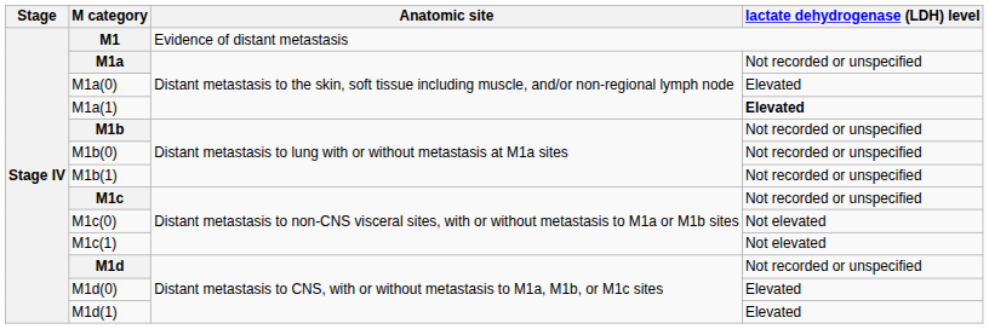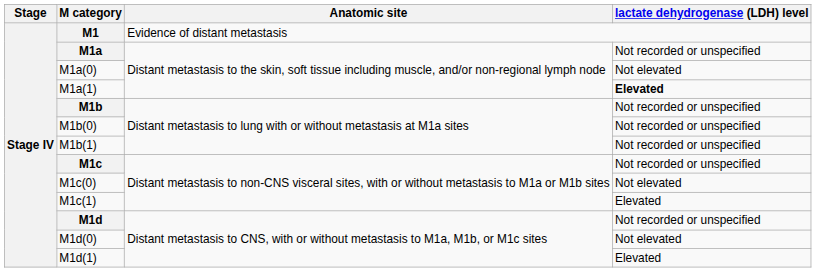 <table class="wikitable">
 <tr>
 <th>Stage</th>
 <th>M category</th>
 <th>Anatomic site</th>
 <th><a href='#'>lactate dehydrogenase</a> (LDH) level</th>
 </tr>
 <tr>
 <th rowspan=13>Stage IV</th>
 <th>M1</th>
 <td colspan=2>Evidence of distant metastasis</td>
 </tr>
 <tr>
 <th>M1a</th>
 <td rowspan=3>Distant metastasis to the skin, soft tissue including muscle, and/or non-regional lymph node</td>
 <td>Not recorded or unspecified</td>
 </tr>
 <tr>
 <td>M1a(0)</td>
-<td>Elevated</td>
+<td>Not elevated</td>
 </tr>
 <tr>
 <td>M1a(1)</td>
 <td><strong>Elevated</strong></td>
 </tr>
 <tr>
 <th>M1b</th>
 <td rowspan=3>Distant metastasis to lung with or without metastasis at M1a sites</td>
 <td>Not recorded or unspecified</td>
 </tr>
 <tr>
 <td>M1b(0)</td>
 <td>Not recorded or unspecified</td>
 </tr>
 <tr>
 <td>M1b(1)</td>
 <td>Not recorded or unspecified</td>
 </tr>
 <tr>
 <th>M1c</th>
 <td rowspan=3>Distant metastasis to non‐CNS visceral sites, with or without metastasis to M1a or M1b sites</td>
 <td>Not recorded or unspecified</td>
 </tr>
 <tr>
 <td>M1c(0)</td>
 <td>Not elevated</td>
 </tr>
 <tr>
 <td>M1c(1)</td>
-<td>Not elevated</td>
+<td>Elevated</td>
 </tr>
 <tr>
 <th>M1d</th>
 <td rowspan=3>Distant metastasis to CNS, with or without metastasis to M1a, M1b, or M1c sites</td>
 <td>Not recorded or unspecified</td>
 </tr>
 <tr>
 <td>M1d(0)</td>
-<td>Elevated</td>
+<td>Not elevated</td>
 </tr>
 <tr>
 <td>M1d(1)</td>
 <td>Elevated</td>
 </tr>
 </table>
